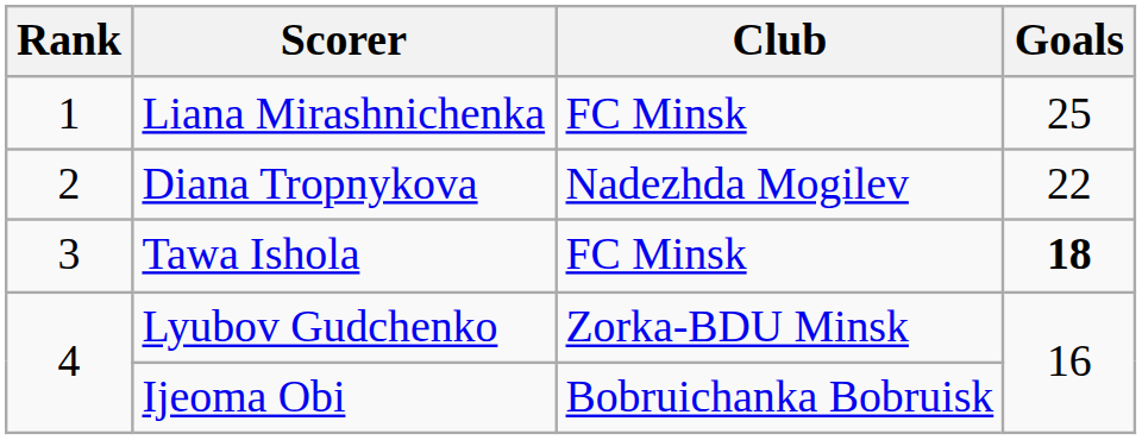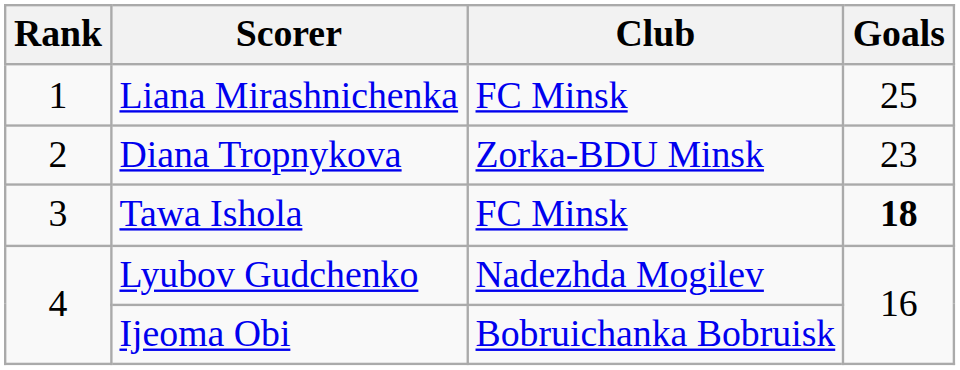 <table class="wikitable" style="text-align:center">
 <tr>
 <th>Rank</th>
 <th>Scorer</th>
 <th>Club</th>
 <th>Goals</th>
 </tr>
 <tr>
 <td>1</td>
 <td align="left"> <a href='#'>Liana Mirashnichenka</a></td>
 <td align="left"><a href='#'>FC Minsk</a></td>
 <td>25</td>
 </tr>
 <tr>
 <td>2</td>
 <td align="left"> <a href='#'>Diana Tropnykova</a></td>
-<td align="left"><a href='#'>Nadezhda Mogilev</a></td>
-<td>22</td>
+<td align="left"><a href='#'>Zorka-BDU Minsk</a></td>
+<td>23</td>
 </tr>
 <tr>
 <td>3</td>
 <td align="left"> <a href='#'>Tawa Ishola</a></td>
 <td align="left"><a href='#'>FC Minsk</a></td>
 <td><strong>18</strong></td>
 </tr>
 <tr>
 <td rowspan=2>4</td>
 <td align="left"> <a href='#'>Lyubov Gudchenko</a></td>
-<td align="left"><a href='#'>Zorka-BDU Minsk</a></td>
+<td align="left"><a href='#'>Nadezhda Mogilev</a></td>
 <td rowspan=2>16</td>
 </tr>
 <tr>
 <td align="left"> <a href='#'>Ijeoma Obi</a></td>
 <td align="left"><a href='#'>Bobruichanka Bobruisk</a></td>
 </tr>
 </table>
